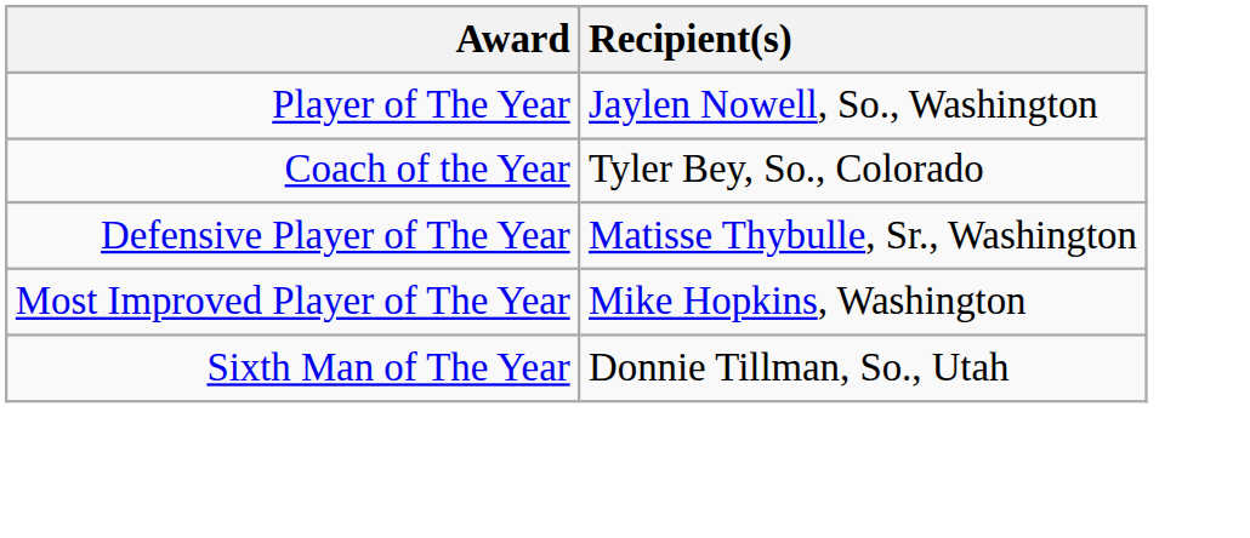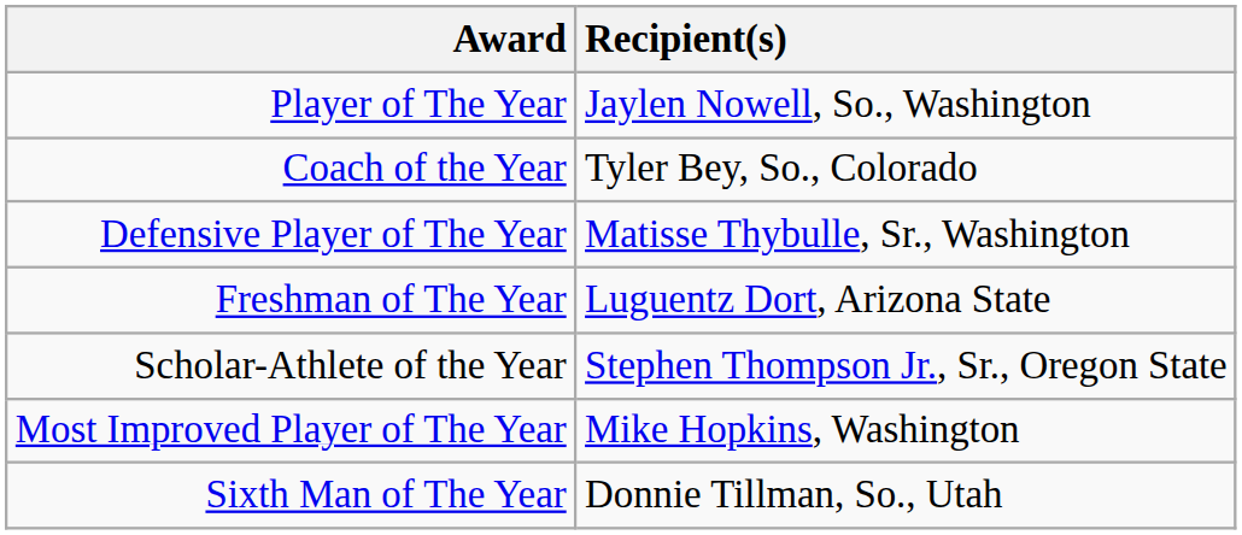 <table class="wikitable" style="white-space:nowrap; font-size:90%;">
 <tr>
 <th style="text-align:right;">Award</th>
 <th style="text-align:left;">Recipient(s)</th>
 </tr>
 <tr>
 <td style="text-align:right;"><a href='#'>Player of The Year</a></td>
 <td style="text-align:left;"><a href='#'>Jaylen Nowell</a>, So., Washington</td>
 </tr>
 <tr>
 <td style="text-align:right;"><a href='#'>Coach of the Year</a></td>
 <td style="text-align:left;">Tyler Bey, So., Colorado</td>
 </tr>
 <tr>
 <td style="text-align:right;"><a href='#'>Defensive Player of The Year</a></td>
 <td style="text-align:left;"><a href='#'>Matisse Thybulle</a>, Sr., Washington</td>
 </tr>
 <tr>
+<td style="text-align:right;"><a href='#'>Freshman of The Year</a></td>
+<td style="text-align:left;"><a href='#'>Luguentz Dort</a>, Arizona State</td>
+</tr>
+<tr>
+<td style="text-align:right;">Scholar-Athlete of the Year</td>
+<td style="text-align:left;"><a href='#'>Stephen Thompson Jr.</a>, Sr., Oregon State</td>
+</tr>
+<tr>
 <td style="text-align:right;"><a href='#'>Most Improved Player of The Year</a></td>
 <td style="text-align:left;"><a href='#'>Mike Hopkins</a>, Washington</td>
 </tr>
 <tr>
 <td style="text-align:right;"><a href='#'>Sixth Man of The Year</a></td>
 <td style="text-align:left;">Donnie Tillman, So., Utah</td>
 </tr>
 </table>
